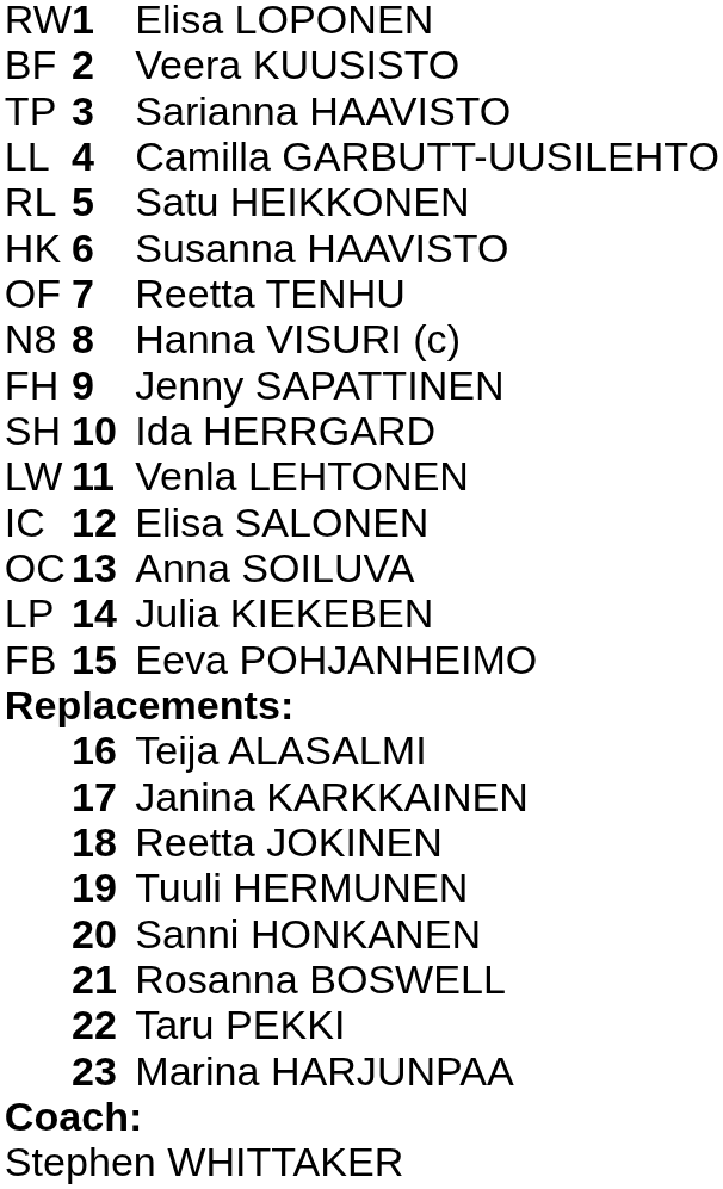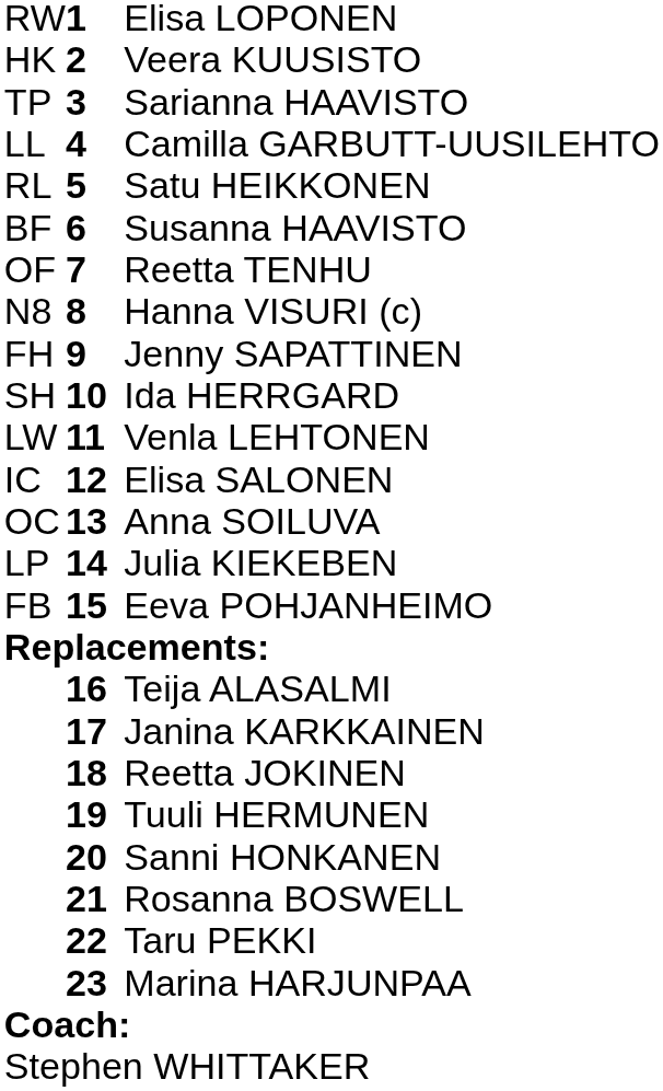 <table cellpadding="0" cellspacing="0" style="margin:auto">
 <tr>
 <th width="25"></th>
 <th width="25"></th>
 </tr>
 <tr>
 <td>RW</td>
 <td><strong>1</strong></td>
 <td>Elisa LOPONEN</td>
 <td></td>
 <td></td>
 </tr>
 <tr>
-<td>BF</td>
+<td>HK</td>
 <td><strong>2</strong></td>
 <td>Veera KUUSISTO</td>
 <td></td>
 <td></td>
 </tr>
 <tr>
 <td>TP</td>
 <td><strong>3</strong></td>
 <td>Sarianna HAAVISTO</td>
 <td></td>
 <td></td>
 </tr>
 <tr>
 <td>LL</td>
 <td><strong>4</strong></td>
 <td>Camilla GARBUTT-UUSILEHTO</td>
 <td></td>
 <td></td>
 </tr>
 <tr>
 <td>RL</td>
 <td><strong>5</strong></td>
 <td>Satu HEIKKONEN</td>
 <td></td>
 <td></td>
 </tr>
 <tr>
-<td>HK</td>
+<td>BF</td>
 <td><strong>6</strong></td>
 <td>Susanna HAAVISTO</td>
 <td></td>
 <td></td>
 </tr>
 <tr>
 <td>OF</td>
 <td><strong>7</strong></td>
 <td>Reetta TENHU</td>
 <td></td>
 <td></td>
 </tr>
 <tr>
 <td>N8</td>
 <td><strong>8</strong></td>
 <td>Hanna VISURI (c)</td>
 <td></td>
 <td></td>
 </tr>
 <tr>
 <td>FH</td>
 <td><strong>9</strong></td>
 <td>Jenny SAPATTINEN</td>
 <td></td>
 <td></td>
 </tr>
 <tr>
 <td>SH</td>
 <td><strong>10</strong></td>
 <td>Ida HERRGARD</td>
 <td></td>
 <td></td>
 </tr>
 <tr>
 <td>LW</td>
 <td><strong>11</strong></td>
 <td>Venla LEHTONEN</td>
 <td></td>
 <td></td>
 </tr>
 <tr>
 <td>IC</td>
 <td><strong>12</strong></td>
 <td>Elisa SALONEN</td>
 <td></td>
 <td></td>
 </tr>
 <tr>
 <td>OC</td>
 <td><strong>13</strong></td>
 <td>Anna SOILUVA</td>
 <td></td>
 <td></td>
 </tr>
 <tr>
 <td>LP</td>
 <td><strong>14</strong></td>
 <td>Julia KIEKEBEN</td>
 <td></td>
 <td></td>
 </tr>
 <tr>
 <td>FB</td>
 <td><strong>15</strong></td>
 <td>Eeva POHJANHEIMO</td>
 <td></td>
 <td></td>
 </tr>
 <tr>
 <td colspan="3"><strong>Replacements:</strong></td>
 </tr>
 <tr>
 <td></td>
 <td><strong>16</strong></td>
 <td>Teija ALASALMI</td>
 <td></td>
 <td></td>
 </tr>
 <tr>
 <td></td>
 <td><strong>17</strong></td>
 <td>Janina KARKKAINEN</td>
 <td></td>
 <td></td>
 </tr>
 <tr>
 <td></td>
 <td><strong>18</strong></td>
 <td>Reetta JOKINEN</td>
 <td></td>
 <td></td>
 </tr>
 <tr>
 <td></td>
 <td><strong>19</strong></td>
 <td>Tuuli HERMUNEN</td>
 <td></td>
 <td></td>
 </tr>
 <tr>
 <td></td>
 <td><strong>20</strong></td>
 <td>Sanni HONKANEN</td>
 <td></td>
 <td></td>
 </tr>
 <tr>
 <td></td>
 <td><strong>21</strong></td>
 <td>Rosanna BOSWELL</td>
 <td></td>
 <td></td>
 </tr>
 <tr>
 <td></td>
 <td><strong>22</strong></td>
 <td>Taru PEKKI</td>
 <td></td>
 <td></td>
 </tr>
 <tr>
 <td></td>
 <td><strong>23</strong></td>
 <td>Marina HARJUNPAA</td>
 <td></td>
 <td></td>
 </tr>
 <tr>
 <td colspan="3"><strong>Coach:</strong></td>
 </tr>
 <tr>
 <td colspan="4">Stephen WHITTAKER</td>
 </tr>
 </table>
